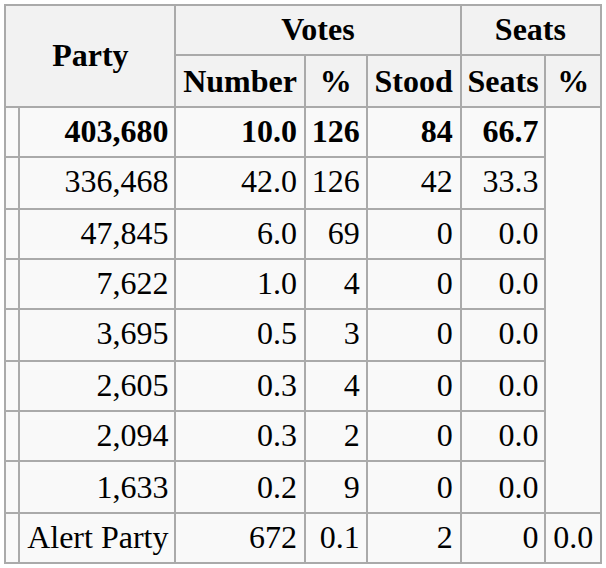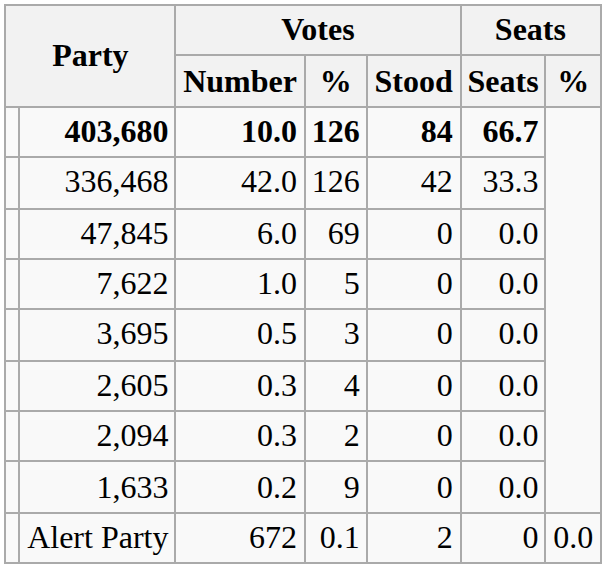 <table class="wikitable sortable" style="text-align:right;" style="font-size:95%">
 <tr>
 <th style="vertical-align:center;" rowspan="2" colspan="2">Party</th>
 <th style="text-align:center;" colspan="3">Votes</th>
 <th style="text-align:center;" colspan="4">Seats</th>
 </tr>
 <tr style="text-align: right">
 <th align=center>Number</th>
 <th align=center>%</th>
 <th align=center>Stood</th>
 <th align=center>Seats</th>
 <th align=center>%</th>
 </tr>
 <tr style="text-align: right">
 <td></td>
 <td align="right"><strong>403,680</strong></td>
 <td align="right"><strong>10.0</strong></td>
 <td align="right"><strong>126</strong></td>
 <td align="right"><strong>84</strong></td>
 <td align="right"><strong>66.7</strong></td>
 </tr>
 <tr style="text-align: right">
 <td></td>
 <td align="right">336,468</td>
 <td align="right">42.0</td>
 <td align="right">126</td>
 <td align="right">42</td>
 <td align="right">33.3</td>
 </tr>
 <tr style="text-align: right">
 <td></td>
 <td align="right">47,845</td>
 <td align="right">6.0</td>
 <td align="right">69</td>
 <td align="right">0</td>
 <td align="right">0.0</td>
 </tr>
 <tr style="text-align: right">
 <td></td>
 <td align="right">7,622</td>
 <td align="right">1.0</td>
-<td align="right">4</td>
+<td align="right">5</td>
 <td align="right">0</td>
 <td align="right">0.0</td>
 </tr>
 <tr style="text-align: right">
 <td></td>
 <td align="right">3,695</td>
 <td align="right">0.5</td>
 <td align="right">3</td>
 <td align="right">0</td>
 <td align="right">0.0</td>
 </tr>
 <tr style="text-align: right">
 <td></td>
 <td align="right">2,605</td>
 <td align="right">0.3</td>
 <td align="right">4</td>
 <td align="right">0</td>
 <td align="right">0.0</td>
 </tr>
 <tr style="text-align: right">
 <td></td>
 <td align="right">2,094</td>
 <td align="right">0.3</td>
 <td align="right">2</td>
 <td align="right">0</td>
 <td align="right">0.0</td>
 </tr>
 <tr style="text-align: right">
 <td></td>
 <td align="right">1,633</td>
 <td align="right">0.2</td>
 <td align="right">9</td>
 <td align="right">0</td>
 <td align="right">0.0</td>
 </tr>
 <tr style="text-align: right">
 <td></td>
 <td align="left">Alert Party</td>
 <td align="right">672</td>
 <td align="right">0.1</td>
 <td align="right">2</td>
 <td align="right">0</td>
 <td align="right">0.0</td>
 </tr>
 </table>
